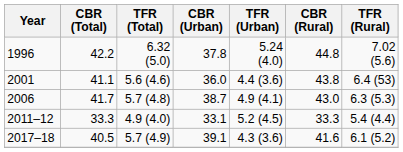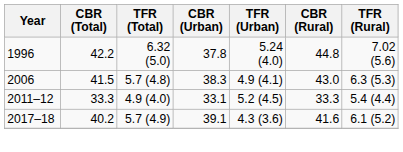 <table class="wikitable">
 <tr>
 <th style="width:50pt;">Year</th>
 <th style="width:50pt;">CBR (Total)</th>
 <th style="width:50pt;">TFR (Total)</th>
 <th style="width:50pt;">CBR (Urban)</th>
 <th style="width:50pt;">TFR (Urban)</th>
 <th style="width:50pt;">CBR (Rural)</th>
 <th style="width:50pt;">TFR (Rural)</th>
 </tr>
 <tr>
 <td>1996</td>
 <td style="text-align:right;">42.2</td>
 <td style="text-align:right;">6.32 (5.0)</td>
 <td style="text-align:right;">37.8</td>
 <td style="text-align:right;">5.24 (4.0)</td>
 <td style="text-align:right;">44.8</td>
 <td style="text-align:right;">7.02 (5.6)</td>
 </tr>
 <tr>
-<td>2001</td>
-<td style="text-align:right;">41.1</td>
-<td style="text-align:right;">5.6 (4.6)</td>
-<td style="text-align:right;">36.0</td>
-<td style="text-align:right;">4.4 (3.6)</td>
-<td style="text-align:right;">43.8</td>
-<td style="text-align:right;">6.4 (53)</td>
-</tr>
-<tr>
 <td>2006</td>
-<td style="text-align:right;">41.7</td>
+<td style="text-align:right;">41.5</td>
 <td style="text-align:right;">5.7 (4.8)</td>
-<td style="text-align:right;">38.7</td>
+<td style="text-align:right;">38.3</td>
 <td style="text-align:right;">4.9 (4.1)</td>
 <td style="text-align:right;">43.0</td>
 <td style="text-align:right;">6.3 (5.3)</td>
 </tr>
 <tr>
 <td>2011–12</td>
 <td style="text-align:right;">33.3</td>
 <td style="text-align:right;">4.9 (4.0)</td>
 <td style="text-align:right;">33.1</td>
 <td style="text-align:right;">5.2 (4.5)</td>
 <td style="text-align:right;">33.3</td>
 <td style="text-align:right;">5.4 (4.4)</td>
 </tr>
 <tr>
 <td>2017–18</td>
-<td style="text-align:right;">40.5</td>
+<td style="text-align:right;">40.2</td>
 <td style="text-align:right;">5.7 (4.9)</td>
 <td style="text-align:right;">39.1</td>
 <td style="text-align:right;">4.3 (3.6)</td>
 <td style="text-align:right;">41.6</td>
 <td style="text-align:right;">6.1 (5.2)</td>
 </tr>
 <tr>
 </tr>
 </table>
